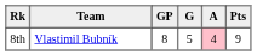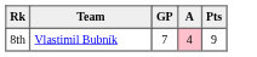 <table border=1 cellpadding=5 cellspacing=0>
 <tr>
 <th bgcolor="#efefef" width="20">Rk</th>
 <th bgcolor="#efefef" width="150">Team</th>
 <th bgcolor="#efefef" width="20">GP</th>
-<th bgcolor="#efefef" width="20">G</th>
 <th bgcolor="#efefef" width="20">A</th>
 <th bgcolor="#efefef" width="20">Pts</th>
 </tr>
 <tr align=center>
 <td>8th</td>
 <td align=left> <a href='#'>Vlastimil Bubník</a></td>
-<td>8</td>
-<td>5</td>
+<td>7</td>
 <td style="background: pink;">4</td>
 <td>9</td>
 </tr>
 </table>
